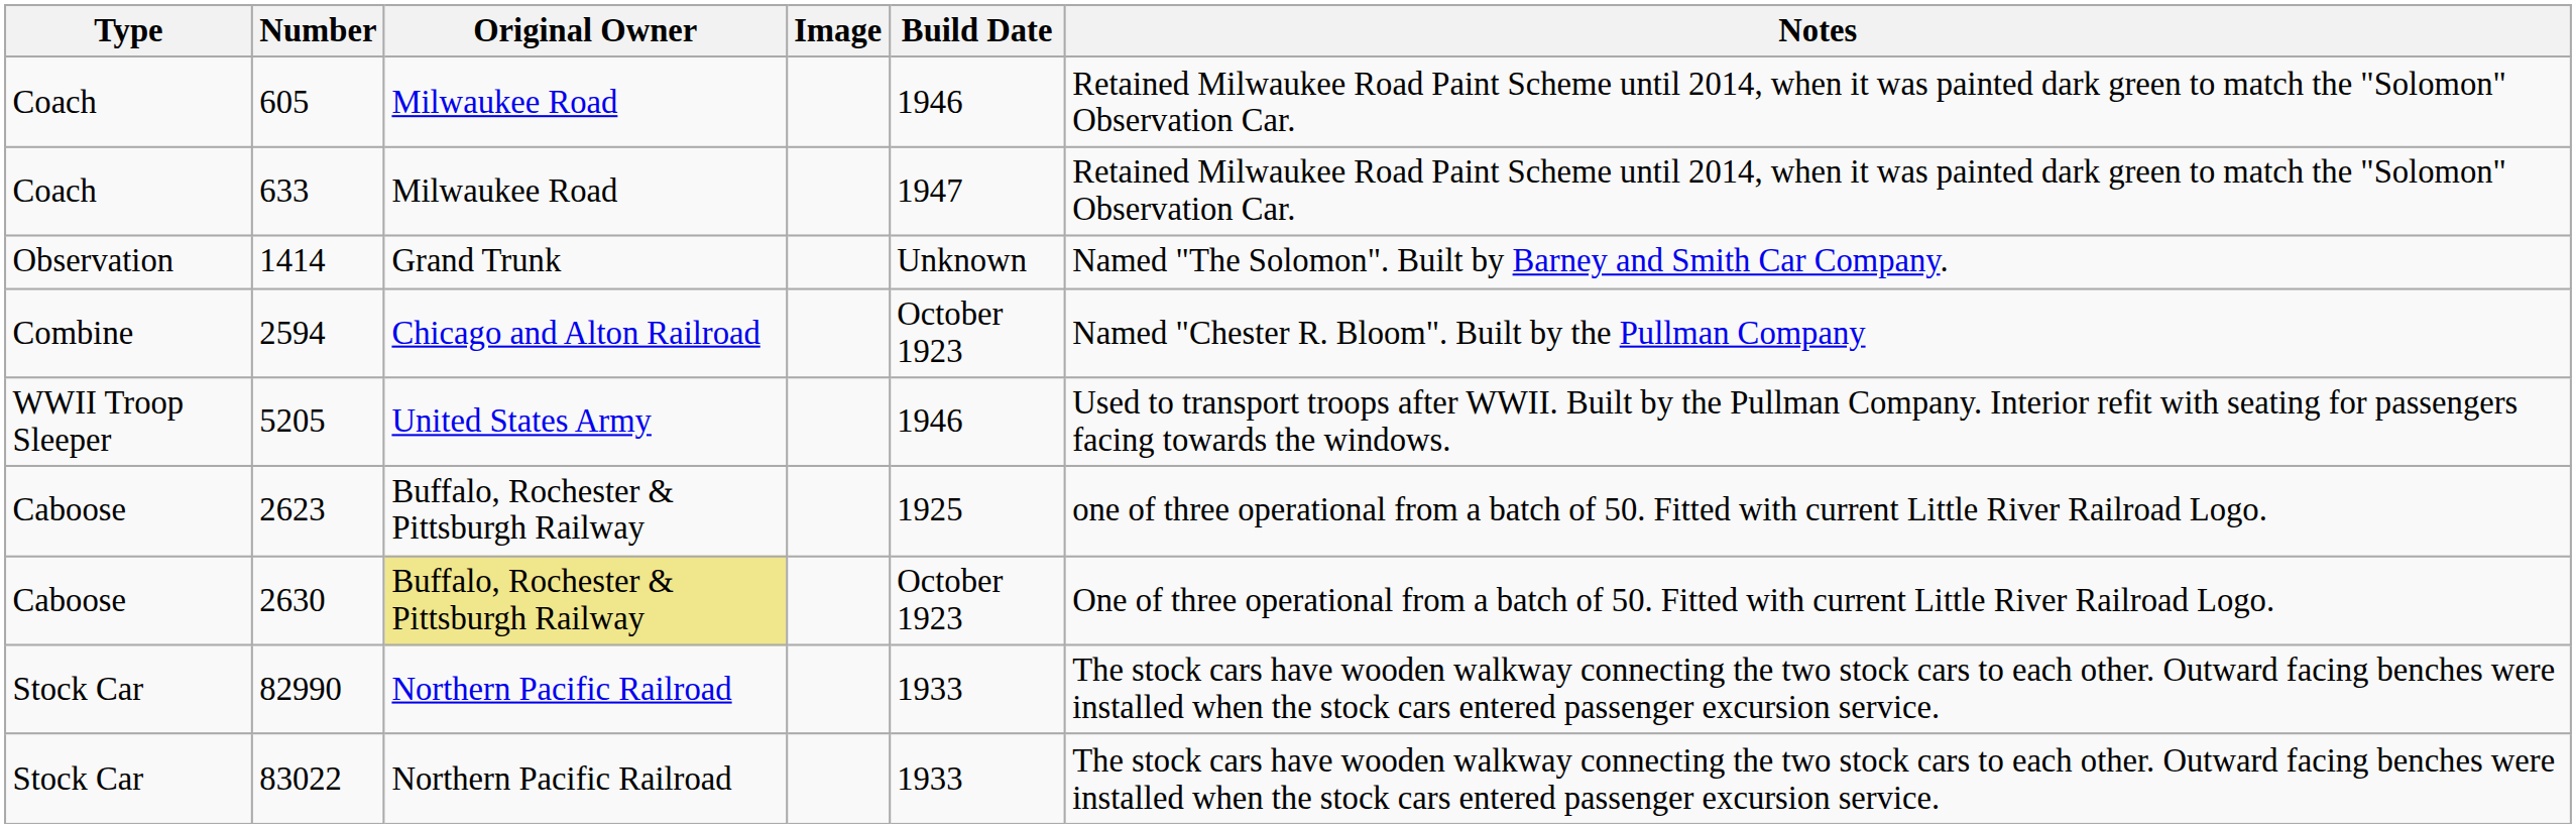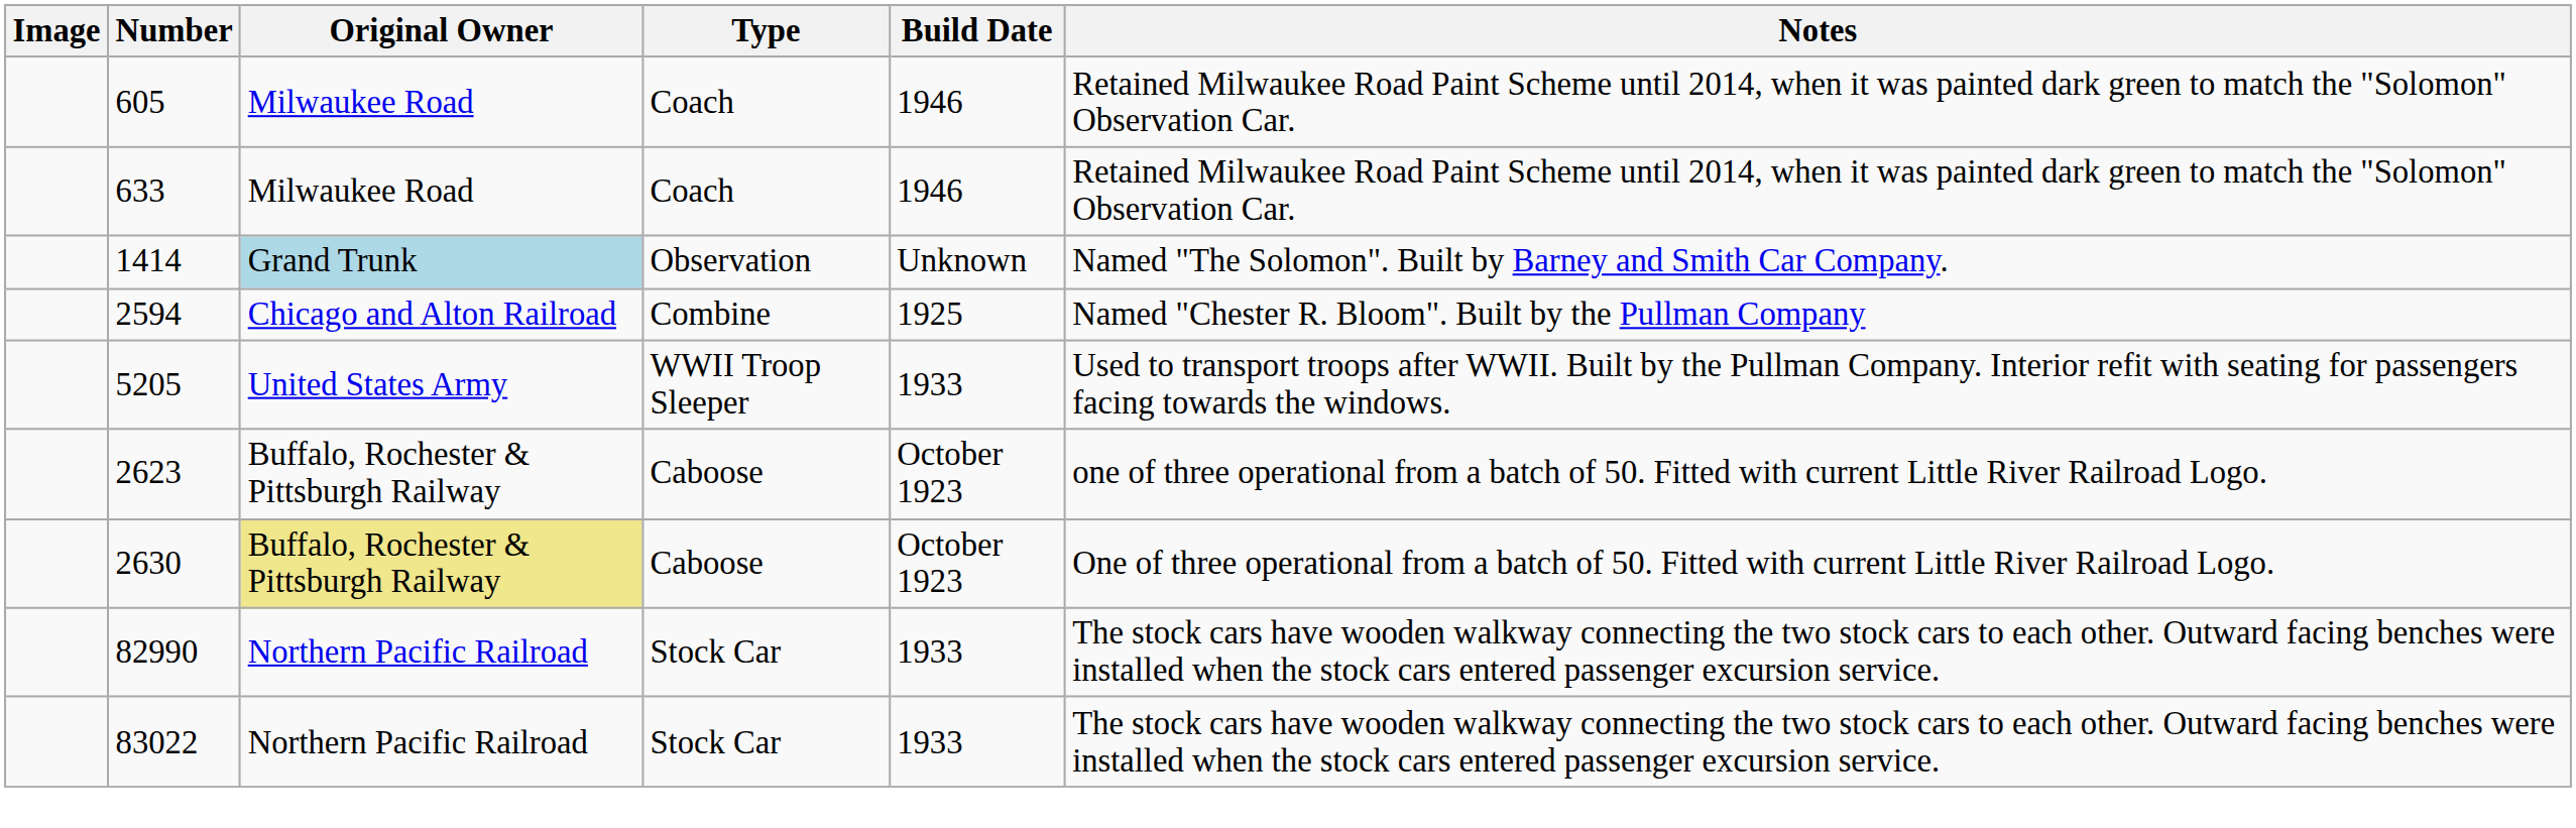 <table class="wikitable">
 <tr>
-<th>Type</th>
+<th>Image</th>
 <th>Number</th>
 <th>Original Owner</th>
-<th>Image</th>
+<th>Type</th>
 <th>Build Date</th>
 <th>Notes</th>
 </tr>
 <tr>
-<td>Coach</td>
+<td></td>
 <td>605</td>
 <td><a href='#'>Milwaukee Road</a></td>
-<td></td>
+<td>Coach</td>
 <td>1946</td>
 <td>Retained Milwaukee Road Paint Scheme until 2014, when it was painted dark green to match the "Solomon" Observation Car.</td>
 </tr>
 <tr>
-<td>Coach</td>
+<td></td>
 <td>633</td>
 <td>Milwaukee Road</td>
-<td></td>
-<td>1947</td>
+<td>Coach</td>
+<td>1946</td>
 <td>Retained Milwaukee Road Paint Scheme until 2014, when it was painted dark green to match the "Solomon" Observation Car.</td>
 </tr>
 <tr>
+<td></td>
+<td>1414</td>
+<td style="background: lightblue;">Grand Trunk</td>
 <td>Observation</td>
-<td>1414</td>
-<td>Grand Trunk</td>
-<td></td>
 <td>Unknown</td>
 <td>Named "The Solomon". Built by <a href='#'>Barney and Smith Car Company</a>.</td>
 </tr>
 <tr>
-<td>Combine</td>
+<td></td>
 <td>2594</td>
 <td><a href='#'>Chicago and Alton Railroad</a></td>
-<td></td>
-<td>October 1923</td>
+<td>Combine</td>
+<td>1925</td>
 <td>Named "Chester R. Bloom". Built by the <a href='#'>Pullman Company</a></td>
 </tr>
 <tr>
-<td>WWII Troop Sleeper</td>
+<td></td>
 <td>5205</td>
 <td><a href='#'>United States Army</a></td>
-<td></td>
-<td>1946</td>
+<td>WWII Troop Sleeper</td>
+<td>1933</td>
 <td>Used to transport troops after WWII. Built by the Pullman Company. Interior refit with seating for passengers facing towards the windows.</td>
 </tr>
 <tr>
-<td>Caboose</td>
+<td></td>
 <td>2623</td>
 <td>Buffalo, Rochester & Pittsburgh Railway</td>
-<td></td>
-<td>1925</td>
+<td>Caboose</td>
+<td>October 1923</td>
 <td>one of three operational from a batch of 50. Fitted with current Little River Railroad Logo.</td>
 </tr>
 <tr>
-<td>Caboose</td>
+<td></td>
 <td>2630</td>
 <td style="background: khaki;">Buffalo, Rochester & Pittsburgh Railway</td>
-<td></td>
+<td>Caboose</td>
 <td>October 1923</td>
 <td>One of three operational from a batch of 50. Fitted with current Little River Railroad Logo.</td>
 </tr>
 <tr>
-<td>Stock Car</td>
+<td></td>
 <td>82990</td>
 <td><a href='#'>Northern Pacific Railroad</a></td>
-<td></td>
+<td>Stock Car</td>
 <td>1933</td>
 <td>The stock cars have wooden walkway connecting the two stock cars to each other. Outward facing benches were installed when the stock cars entered passenger excursion service.</td>
 </tr>
 <tr>
-<td>Stock Car</td>
+<td></td>
 <td>83022</td>
 <td>Northern Pacific Railroad</td>
-<td></td>
+<td>Stock Car</td>
 <td>1933</td>
 <td>The stock cars have wooden walkway connecting the two stock cars to each other. Outward facing benches were installed when the stock cars entered passenger excursion service.</td>
 </tr>
 </table>
